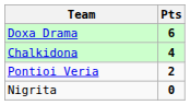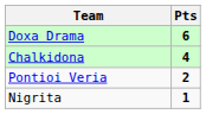 <table class="wikitable" style="text-align: center;">
 <tr>
 <th width=165>Team</th>
 <th width=20>Pts</th>
 </tr>
 <tr bgcolor="#ccffcc">
 <td align=left><a href='#'>Doxa Drama</a></td>
 <td><strong>6</strong></td>
 </tr>
 <tr bgcolor="#ccffcc">
 <td align=left><a href='#'>Chalkidona</a></td>
 <td><strong>4</strong></td>
 </tr>
 <tr>
 <td align=left><a href='#'>Pontioi Veria</a></td>
 <td><strong>2</strong></td>
 </tr>
 <tr>
 <td align=left>Nigrita</td>
-<td><strong>0</strong></td>
+<td><strong>1</strong></td>
 </tr>
 </table>
